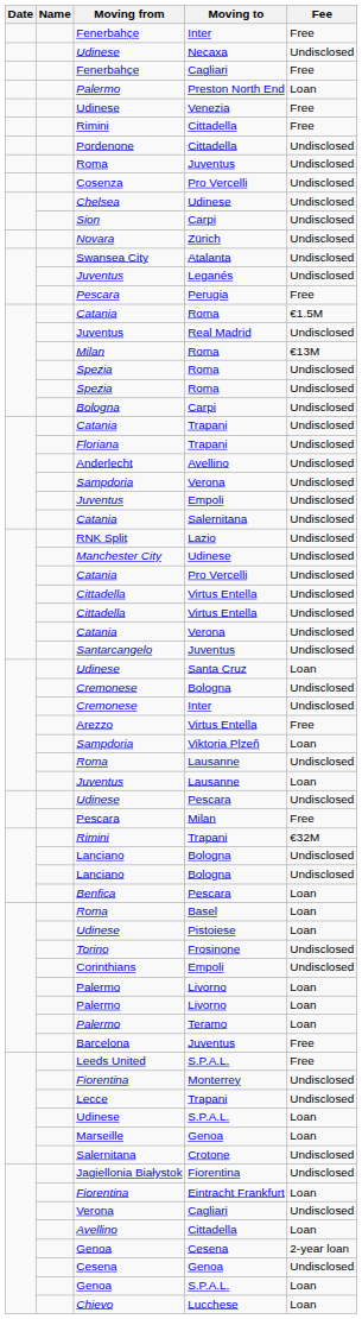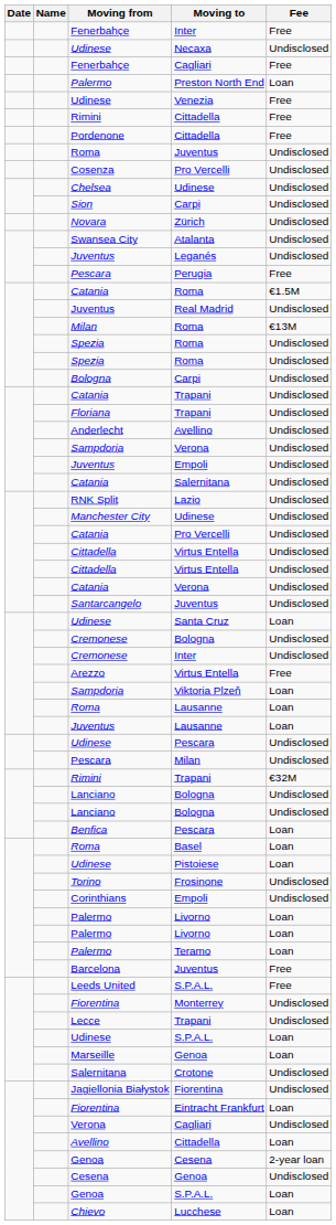 <table class="wikitable sortable">
 <tr>
 <th>Date</th>
 <th>Name</th>
 <th>Moving from</th>
 <th>Moving to</th>
 <th>Fee</th>
 </tr>
 <tr>
 <td></td>
 <td><span></span> </td>
 <td><span></span> <a href='#'>Fenerbahçe</a></td>
 <td><a href='#'>Inter</a></td>
 <td>Free</td>
 </tr>
 <tr>
 <td></td>
 <td><span></span> </td>
 <td><em><a href='#'>Udinese</a></em></td>
 <td><span></span> <a href='#'>Necaxa</a></td>
 <td>Undisclosed</td>
 </tr>
 <tr>
 <td></td>
 <td><span></span> </td>
 <td><span></span> <a href='#'>Fenerbahçe</a></td>
 <td><a href='#'>Cagliari</a></td>
 <td>Free</td>
 </tr>
 <tr>
 <td></td>
 <td><span></span> </td>
 <td><em><a href='#'>Palermo</a></em></td>
 <td><span></span> <a href='#'>Preston North End</a></td>
 <td>Loan</td>
 </tr>
 <tr>
 <td></td>
 <td></td>
 <td><a href='#'>Udinese</a></td>
 <td><a href='#'>Venezia</a></td>
 <td>Free</td>
 </tr>
 <tr>
 <td></td>
 <td></td>
 <td><a href='#'>Rimini</a></td>
 <td><a href='#'>Cittadella</a></td>
 <td>Free</td>
 </tr>
 <tr>
 <td></td>
 <td></td>
 <td><a href='#'>Pordenone</a></td>
 <td><a href='#'>Cittadella</a></td>
-<td>Undisclosed</td>
+<td>Free</td>
 </tr>
 <tr>
 <td></td>
 <td><span></span> </td>
 <td><a href='#'>Roma</a></td>
 <td><a href='#'>Juventus</a></td>
 <td>Undisclosed</td>
 </tr>
 <tr>
 <td></td>
 <td></td>
 <td><a href='#'>Cosenza</a></td>
 <td><a href='#'>Pro Vercelli</a></td>
 <td>Undisclosed</td>
 </tr>
 <tr>
 <td rowspan=2></td>
 <td><span></span> </td>
 <td><span></span> <em><a href='#'>Chelsea</a></em></td>
 <td><a href='#'>Udinese</a></td>
 <td>Undisclosed</td>
 </tr>
 <tr>
 <td><span></span> </td>
 <td><span></span> <em><a href='#'>Sion</a></em></td>
 <td><a href='#'>Carpi</a></td>
 <td>Undisclosed</td>
 </tr>
 <tr>
 <td></td>
 <td><span></span> </td>
 <td><em><a href='#'>Novara</a></em></td>
 <td><span></span> <a href='#'>Zürich</a></td>
 <td>Undisclosed</td>
 </tr>
 <tr>
 <td rowspan=3></td>
 <td></td>
 <td><span></span> <a href='#'>Swansea City</a></td>
 <td><a href='#'>Atalanta</a></td>
 <td>Undisclosed</td>
 </tr>
 <tr>
 <td><span></span> </td>
 <td><em><a href='#'>Juventus</a></em></td>
 <td><span></span> <a href='#'>Leganés</a></td>
 <td>Undisclosed</td>
 </tr>
 <tr>
 <td></td>
 <td><em><a href='#'>Pescara</a></em></td>
 <td><a href='#'>Perugia</a></td>
 <td>Free</td>
 </tr>
 <tr>
 <td rowspan=6></td>
 <td><span></span> </td>
 <td><em><a href='#'>Catania</a></em></td>
 <td><a href='#'>Roma</a></td>
 <td>€1.5M</td>
 </tr>
 <tr>
 <td><span></span> </td>
 <td><a href='#'>Juventus</a></td>
 <td><span></span> <a href='#'>Real Madrid</a></td>
 <td>Undisclosed</td>
 </tr>
 <tr>
 <td></td>
 <td><em><a href='#'>Milan</a></em></td>
 <td><a href='#'>Roma</a></td>
 <td>€13M</td>
 </tr>
 <tr>
 <td><span></span> </td>
 <td><em><a href='#'>Spezia</a></em></td>
 <td><a href='#'>Roma</a></td>
 <td>Undisclosed</td>
 </tr>
 <tr>
 <td><span></span> </td>
 <td><em><a href='#'>Spezia</a></em></td>
 <td><a href='#'>Roma</a></td>
 <td>Undisclosed</td>
 </tr>
 <tr>
 <td></td>
 <td><em><a href='#'>Bologna</a></em></td>
 <td><a href='#'>Carpi</a></td>
 <td>Undisclosed</td>
 </tr>
 <tr>
 <td rowspan=6></td>
 <td><span></span> </td>
 <td><em><a href='#'>Catania</a></em></td>
 <td><a href='#'>Trapani</a></td>
 <td>Undisclosed</td>
 </tr>
 <tr>
 <td><span></span> </td>
 <td> <em><a href='#'>Floriana</a></em></td>
 <td><a href='#'>Trapani</a></td>
 <td>Undisclosed</td>
 </tr>
 <tr>
 <td><span></span> </td>
 <td><span></span> <a href='#'>Anderlecht</a></td>
 <td><a href='#'>Avellino</a></td>
 <td>Undisclosed</td>
 </tr>
 <tr>
 <td><span></span> </td>
 <td><em><a href='#'>Sampdoria</a></em></td>
 <td><a href='#'>Verona</a></td>
 <td>Undisclosed</td>
 </tr>
 <tr>
 <td><span></span> </td>
 <td><em><a href='#'>Juventus</a></em></td>
 <td><a href='#'>Empoli</a></td>
 <td>Undisclosed</td>
 </tr>
 <tr>
 <td><span></span> </td>
 <td><em><a href='#'>Catania</a></em></td>
 <td><a href='#'>Salernitana</a></td>
 <td>Undisclosed</td>
 </tr>
 <tr>
 <td rowspan=7></td>
 <td><span></span> </td>
 <td><span></span> <a href='#'>RNK Split</a></td>
 <td><a href='#'>Lazio</a></td>
 <td>Undisclosed</td>
 </tr>
 <tr>
 <td><span></span> </td>
 <td><span></span> <em><a href='#'>Manchester City</a></em></td>
 <td><a href='#'>Udinese</a></td>
 <td>Undisclosed</td>
 </tr>
 <tr>
 <td></td>
 <td><em><a href='#'>Catania</a></em></td>
 <td><a href='#'>Pro Vercelli</a></td>
 <td>Undisclosed</td>
 </tr>
 <tr>
 <td></td>
 <td><em><a href='#'>Cittadella</a></em></td>
 <td><a href='#'>Virtus Entella</a></td>
 <td>Undisclosed</td>
 </tr>
 <tr>
 <td></td>
 <td><em><a href='#'>Cittadella</a></em></td>
 <td><a href='#'>Virtus Entella</a></td>
 <td>Undisclosed</td>
 </tr>
 <tr>
 <td><span></span> </td>
 <td><em><a href='#'>Catania</a></em></td>
 <td><a href='#'>Verona</a></td>
 <td>Undisclosed</td>
 </tr>
 <tr>
 <td><span></span> </td>
 <td><em><a href='#'>Santarcangelo</a></em></td>
 <td><a href='#'>Juventus</a></td>
 <td>Undisclosed</td>
 </tr>
 <tr>
 <td rowspan=7></td>
 <td><span></span> </td>
 <td><em><a href='#'>Udinese</a></em></td>
 <td><span></span> <a href='#'>Santa Cruz</a></td>
 <td>Loan</td>
 </tr>
 <tr>
 <td></td>
 <td><em><a href='#'>Cremonese</a></em></td>
 <td><a href='#'>Bologna</a></td>
 <td>Undisclosed</td>
 </tr>
 <tr>
 <td><span></span> </td>
 <td><em><a href='#'>Cremonese</a></em></td>
 <td><a href='#'>Inter</a></td>
 <td>Undisclosed</td>
 </tr>
 <tr>
 <td></td>
 <td><a href='#'>Arezzo</a></td>
 <td><a href='#'>Virtus Entella</a></td>
 <td>Free</td>
 </tr>
 <tr>
 <td><span></span> </td>
 <td><em><a href='#'>Sampdoria</a></em></td>
 <td><span></span> <a href='#'>Viktoria Plzeň</a></td>
 <td>Loan</td>
 </tr>
 <tr>
 <td></td>
 <td><em><a href='#'>Roma</a></em></td>
 <td><span></span> <a href='#'>Lausanne</a></td>
-<td>Undisclosed</td>
+<td>Loan</td>
 </tr>
 <tr>
 <td></td>
 <td><em><a href='#'>Juventus</a></em></td>
 <td><span></span> <a href='#'>Lausanne</a></td>
 <td>Loan</td>
 </tr>
 <tr>
 <td rowspan=2></td>
 <td></td>
 <td><em><a href='#'>Udinese</a></em></td>
 <td><a href='#'>Pescara</a></td>
 <td>Undisclosed</td>
 </tr>
 <tr>
 <td></td>
 <td><a href='#'>Pescara</a></td>
 <td><a href='#'>Milan</a></td>
-<td>Free</td>
+<td>Undisclosed</td>
 </tr>
 <tr>
 <td rowspan=4></td>
 <td></td>
 <td><em><a href='#'>Rimini</a></em></td>
 <td><a href='#'>Trapani</a></td>
 <td>€32M</td>
 </tr>
 <tr>
 <td></td>
 <td><a href='#'>Lanciano</a></td>
 <td><a href='#'>Bologna</a></td>
 <td>Undisclosed</td>
 </tr>
 <tr>
 <td><span></span> </td>
 <td><a href='#'>Lanciano</a></td>
 <td><a href='#'>Bologna</a></td>
 <td>Undisclosed</td>
 </tr>
 <tr>
 <td></td>
 <td><span></span> <em><a href='#'>Benfica</a></em></td>
 <td><a href='#'>Pescara</a></td>
 <td>Loan</td>
 </tr>
 <tr>
 <td rowspan=8></td>
 <td> </td>
 <td><em><a href='#'>Roma</a></em></td>
 <td><span></span> <a href='#'>Basel</a></td>
 <td>Loan</td>
 </tr>
 <tr>
 <td></td>
 <td><em><a href='#'>Udinese</a></em></td>
 <td><a href='#'>Pistoiese</a></td>
 <td>Loan</td>
 </tr>
 <tr>
 <td><span></span> </td>
 <td><em><a href='#'>Torino</a></em></td>
 <td><a href='#'>Frosinone</a></td>
 <td>Undisclosed</td>
 </tr>
 <tr>
 <td><span></span> </td>
 <td><span></span> <a href='#'>Corinthians</a></td>
 <td><a href='#'>Empoli</a></td>
 <td>Undisclosed</td>
 </tr>
 <tr>
 <td></td>
 <td><a href='#'>Palermo</a></td>
 <td><a href='#'>Livorno</a></td>
 <td>Loan</td>
 </tr>
 <tr>
 <td></td>
 <td><a href='#'>Palermo</a></td>
 <td><a href='#'>Livorno</a></td>
 <td>Loan</td>
 </tr>
 <tr>
 <td></td>
 <td><em><a href='#'>Palermo</a></em></td>
 <td><a href='#'>Teramo</a></td>
 <td>Loan</td>
 </tr>
 <tr>
 <td><span></span> </td>
 <td><span></span> <a href='#'>Barcelona</a></td>
 <td><a href='#'>Juventus</a></td>
 <td>Free</td>
 </tr>
 <tr>
 <td rowspan=6></td>
 <td></td>
 <td><span></span> <a href='#'>Leeds United</a></td>
 <td><a href='#'>S.P.A.L.</a></td>
 <td>Free</td>
 </tr>
 <tr>
 <td><span></span> </td>
 <td><em><a href='#'>Fiorentina</a></em></td>
 <td><span></span> <a href='#'>Monterrey</a></td>
 <td>Undisclosed</td>
 </tr>
 <tr>
 <td></td>
 <td><a href='#'>Lecce</a></td>
 <td><a href='#'>Trapani</a></td>
 <td>Undisclosed</td>
 </tr>
 <tr>
 <td></td>
 <td><a href='#'>Udinese</a></td>
 <td><a href='#'>S.P.A.L.</a></td>
 <td>Loan</td>
 </tr>
 <tr>
 <td><span></span> </td>
 <td><span></span> <a href='#'>Marseille</a></td>
 <td><a href='#'>Genoa</a></td>
 <td>Loan</td>
 </tr>
 <tr>
 <td></td>
 <td><a href='#'>Salernitana</a></td>
 <td><a href='#'>Crotone</a></td>
 <td>Undisclosed</td>
 </tr>
 <tr>
 <td rowspan=8></td>
 <td><span></span> </td>
 <td><span></span> <a href='#'>Jagiellonia Białystok</a></td>
 <td><a href='#'>Fiorentina</a></td>
 <td>Undisclosed</td>
 </tr>
 <tr>
 <td><span></span> </td>
 <td><em><a href='#'>Fiorentina</a></em></td>
 <td><span></span> <a href='#'>Eintracht Frankfurt</a></td>
 <td>Loan</td>
 </tr>
 <tr>
 <td><span></span> </td>
 <td><a href='#'>Verona</a></td>
 <td><a href='#'>Cagliari</a></td>
 <td>Undisclosed</td>
 </tr>
 <tr>
 <td></td>
 <td><em><a href='#'>Avellino</a></em></td>
 <td><a href='#'>Cittadella</a></td>
 <td>Loan</td>
 </tr>
 <tr>
 <td></td>
 <td><a href='#'>Genoa</a></td>
 <td><a href='#'>Cesena</a></td>
 <td>2-year loan</td>
 </tr>
 <tr>
 <td></td>
 <td><a href='#'>Cesena</a></td>
 <td><a href='#'>Genoa</a></td>
 <td>Undisclosed</td>
 </tr>
 <tr>
 <td></td>
 <td><a href='#'>Genoa</a></td>
 <td><a href='#'>S.P.A.L.</a></td>
 <td>Loan</td>
 </tr>
 <tr>
 <td></td>
 <td><em><a href='#'>Chievo</a></em></td>
 <td><a href='#'>Lucchese</a></td>
 <td>Loan</td>
 </tr>
 </table>
